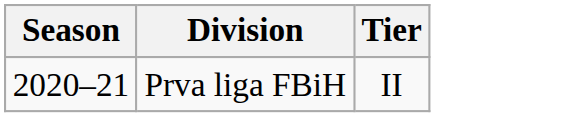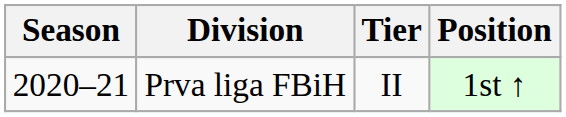 <table class="wikitable">
 <tr>
 <th>Season</th>
 <th>Division</th>
 <th>Tier</th>
+<th>Position</th>
 </tr>
 <tr align="center">
 <td>2020–21</td>
 <td align="center">Prva liga FBiH</td>
 <td>II</td>
+<td bgcolor="#ddffdd">1st ↑</td>
 </tr>
 </table>
